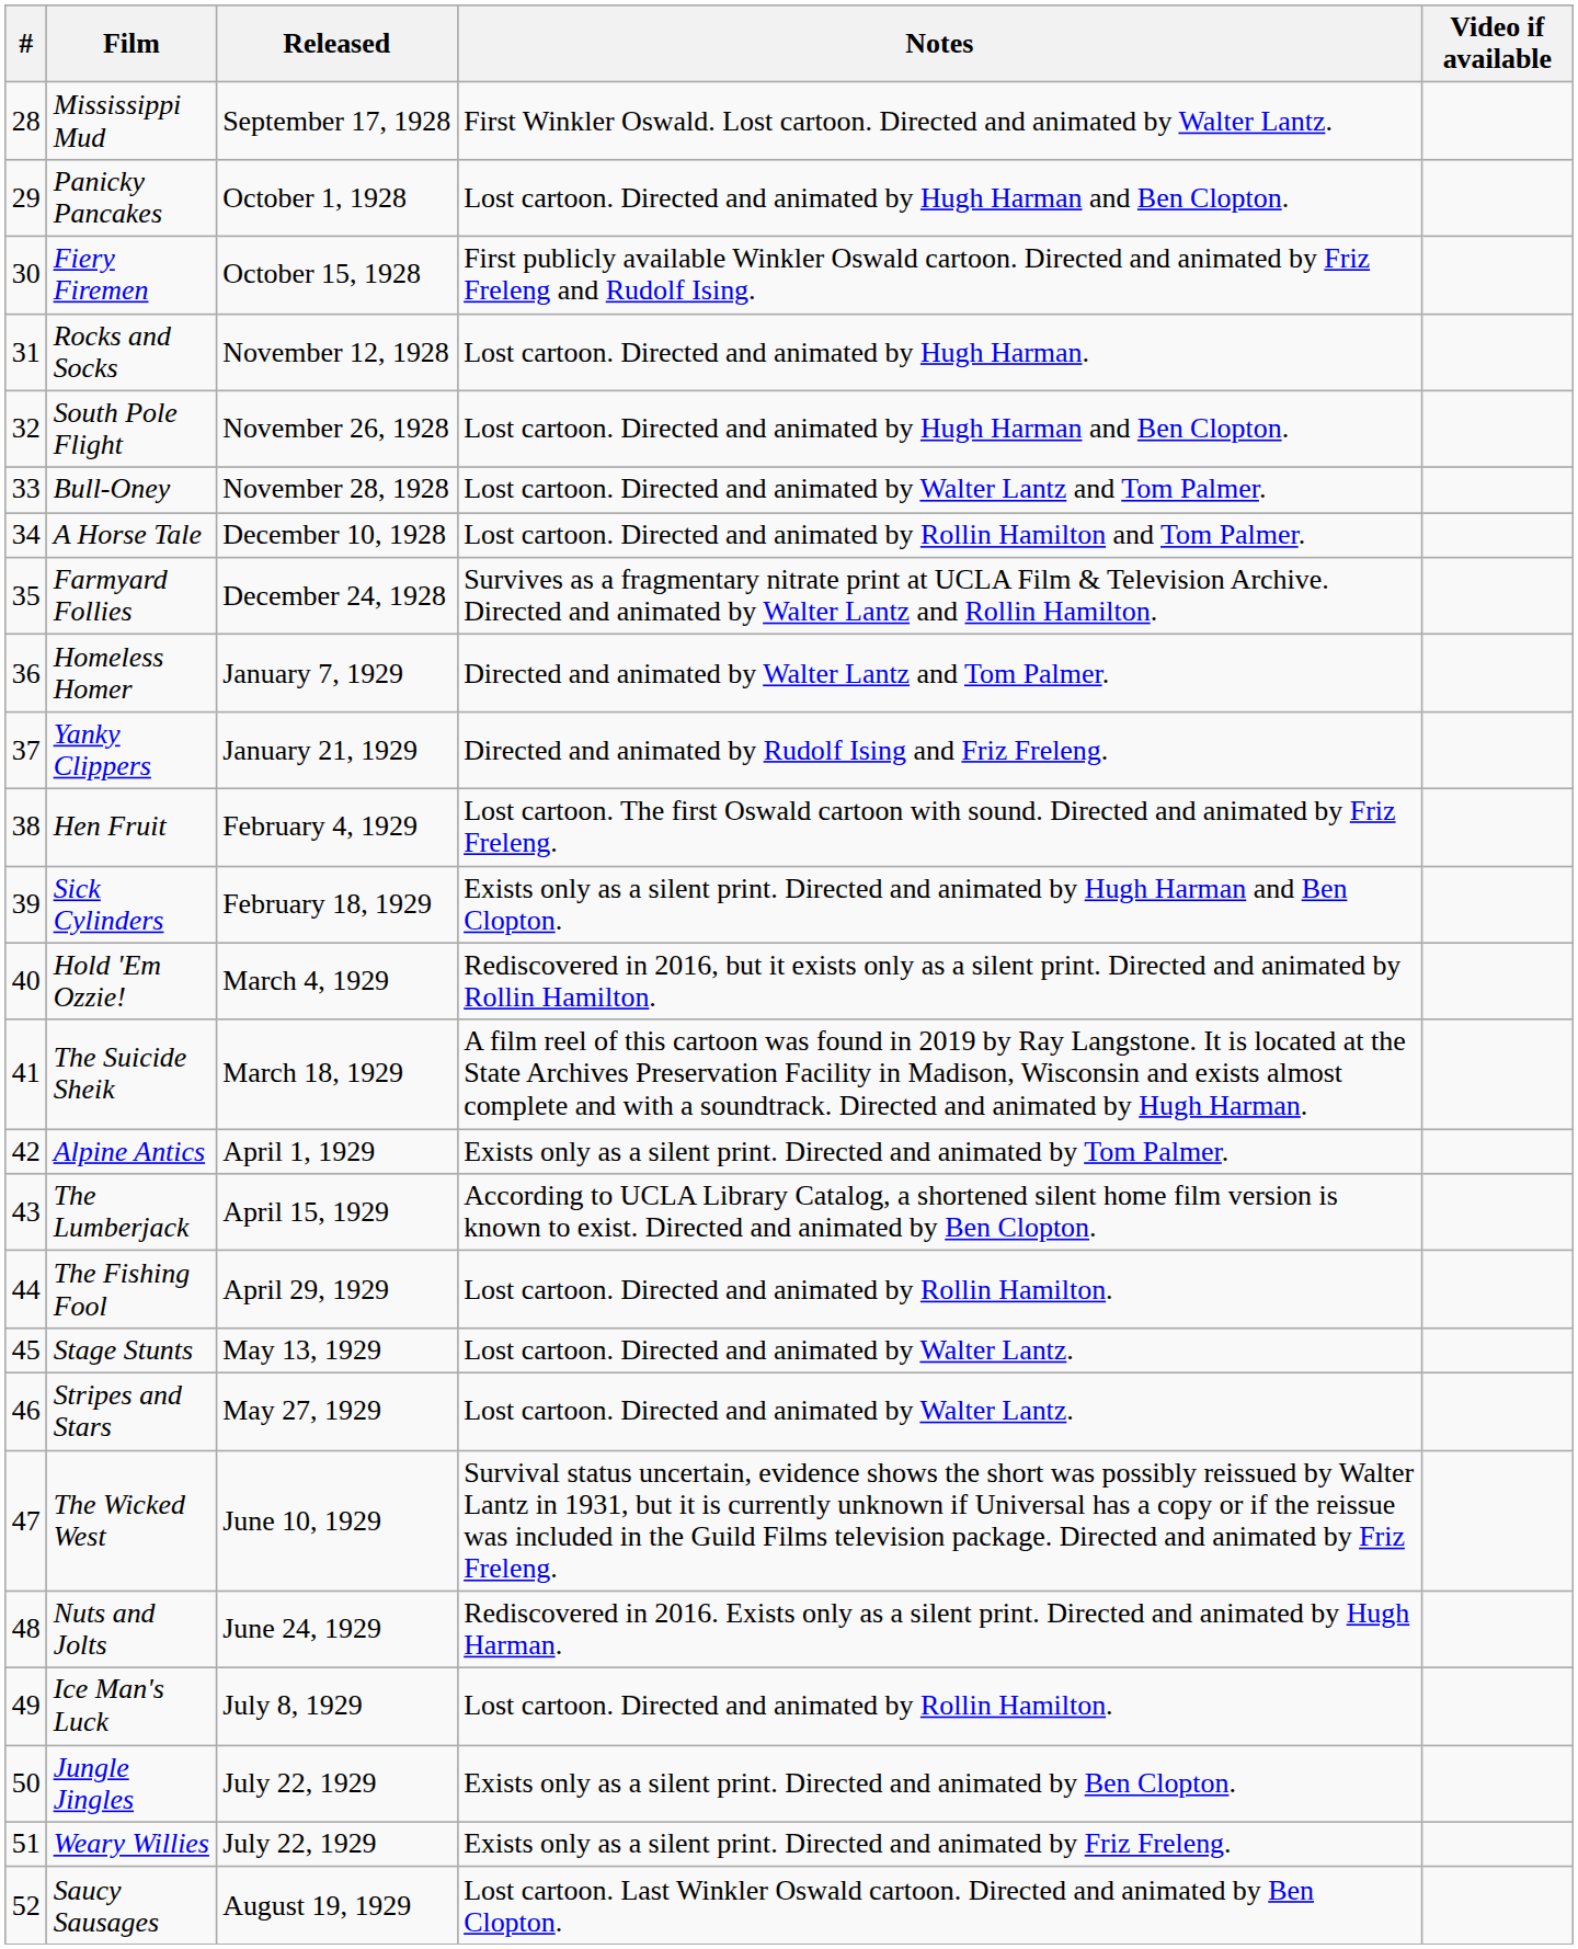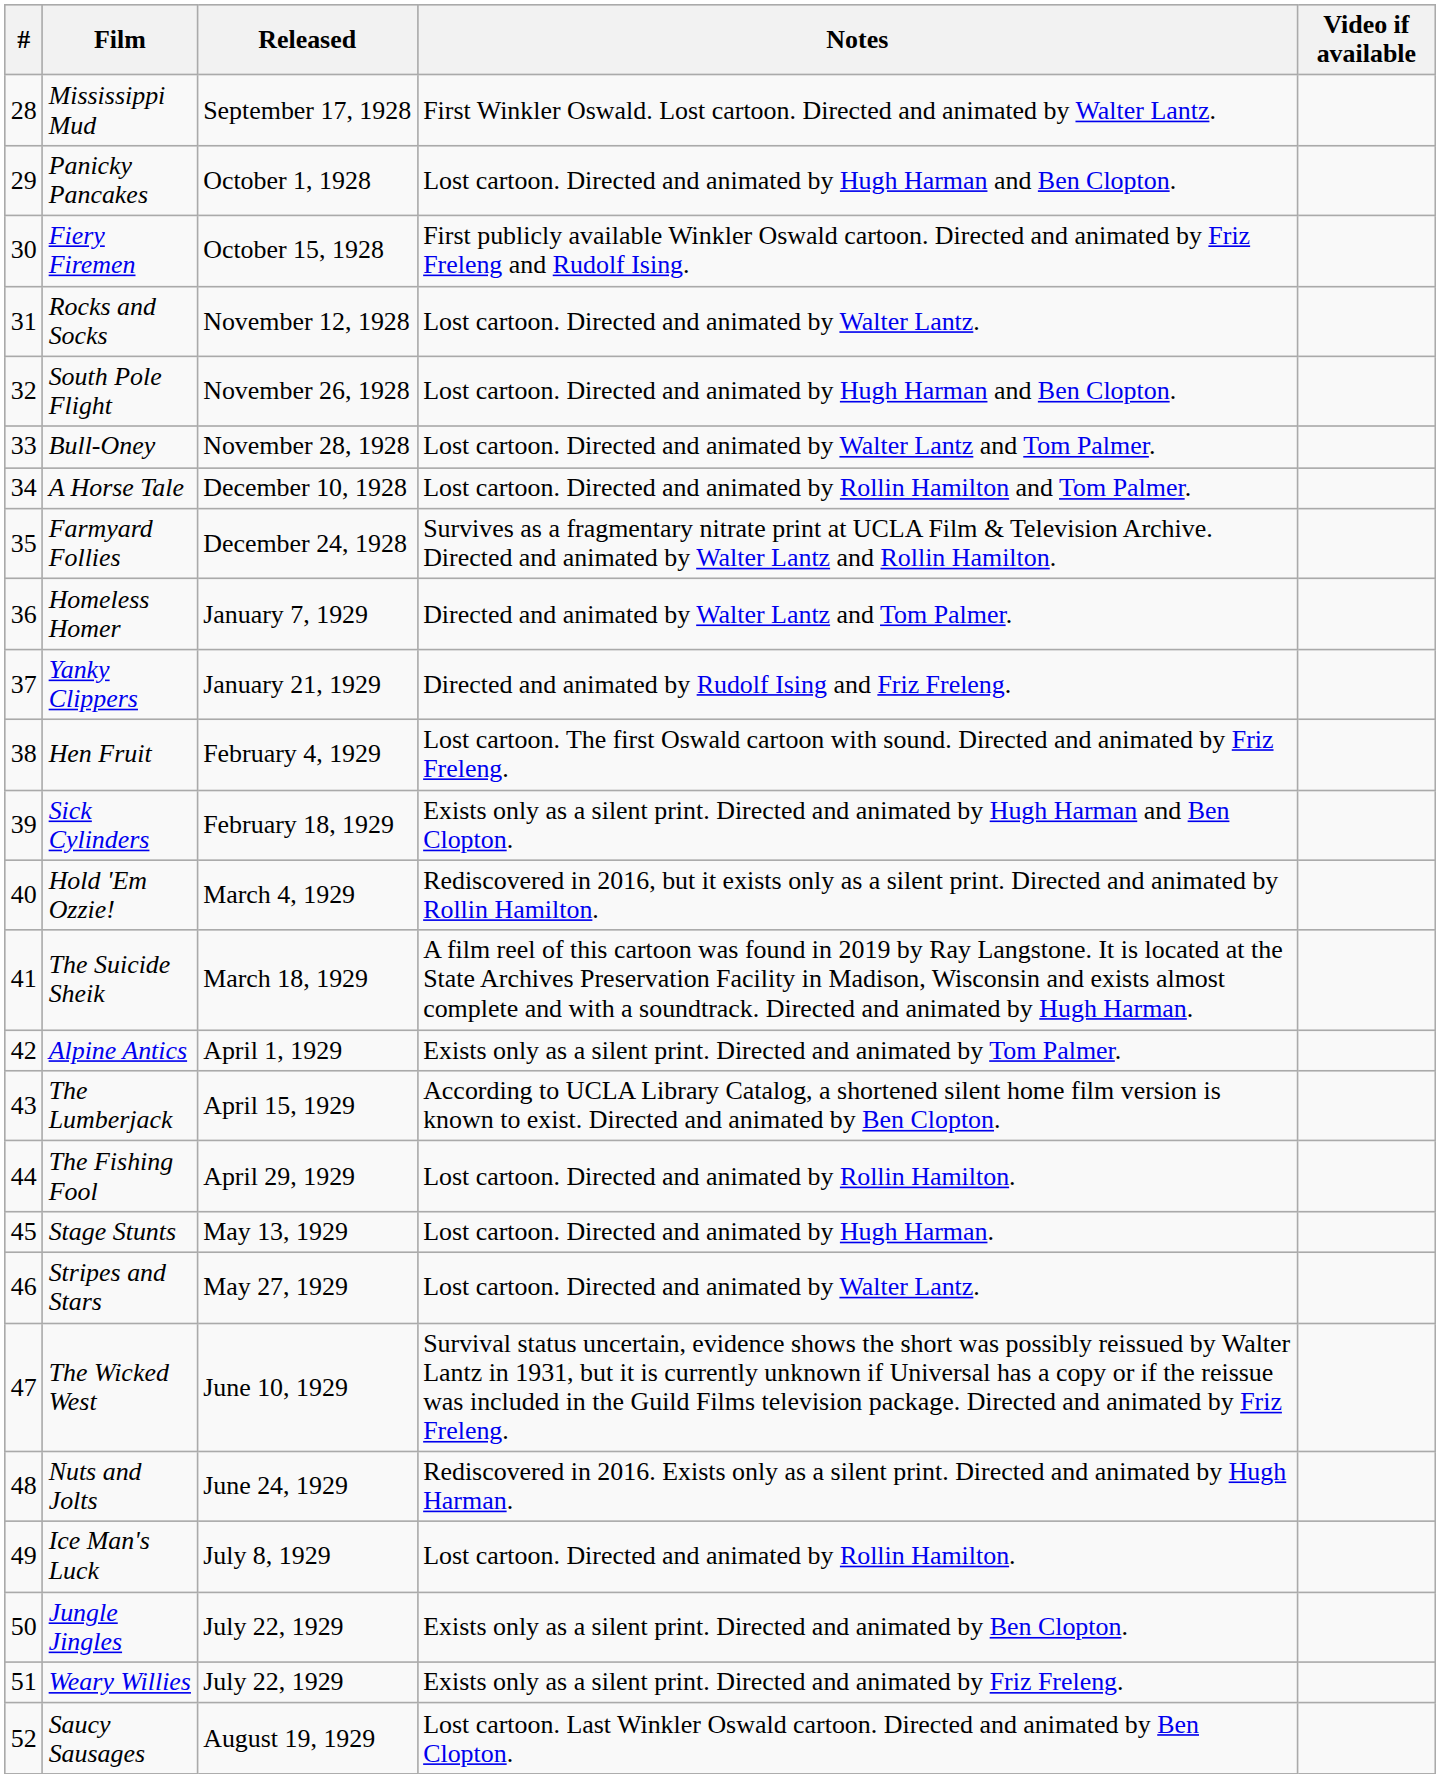 <table class="sortable wikitable" style="margin: 1em auto 1em auto">
 <tr>
 <th>#</th>
 <th>Film</th>
 <th>Released</th>
 <th>Notes</th>
 <th>Video if available</th>
 </tr>
 <tr>
 <td>28</td>
 <td><em>Mississippi Mud</em></td>
 <td style="white-space: nowrap;">September 17, 1928</td>
 <td>First Winkler Oswald. Lost cartoon. Directed and animated by <a href='#'>Walter Lantz</a>.</td>
 <td></td>
 </tr>
 <tr>
 <td>29</td>
 <td><em>Panicky Pancakes</em></td>
 <td>October 1, 1928</td>
 <td>Lost cartoon. Directed and animated by <a href='#'>Hugh Harman</a> and <a href='#'>Ben Clopton</a>.</td>
 <td></td>
 </tr>
 <tr>
 <td>30</td>
 <td><em><a href='#'>Fiery Firemen</a></em></td>
 <td>October 15, 1928</td>
 <td>First publicly available Winkler Oswald cartoon. Directed and animated by <a href='#'>Friz Freleng</a> and <a href='#'>Rudolf Ising</a>.</td>
 <td></td>
 </tr>
 <tr>
 <td>31</td>
 <td><em>Rocks and Socks</em></td>
 <td>November 12, 1928</td>
-<td>Lost cartoon. Directed and animated by <a href='#'>Hugh Harman</a>.</td>
+<td>Lost cartoon. Directed and animated by <a href='#'>Walter Lantz</a>.</td>
 <td></td>
 </tr>
 <tr>
 <td>32</td>
 <td><em>South Pole Flight</em></td>
 <td>November 26, 1928</td>
 <td>Lost cartoon. Directed and animated by <a href='#'>Hugh Harman</a> and <a href='#'>Ben Clopton</a>.</td>
 <td></td>
 </tr>
 <tr>
 <td>33</td>
 <td><em>Bull-Oney</em></td>
 <td>November 28, 1928</td>
 <td>Lost cartoon. Directed and animated by <a href='#'>Walter Lantz</a> and <a href='#'>Tom Palmer</a>.</td>
 <td></td>
 </tr>
 <tr>
 <td>34</td>
 <td><em>A Horse Tale</em></td>
 <td>December 10, 1928</td>
 <td>Lost cartoon. Directed and animated by <a href='#'>Rollin Hamilton</a> and <a href='#'>Tom Palmer</a>.</td>
 <td></td>
 </tr>
 <tr>
 <td>35</td>
 <td><em>Farmyard Follies</em></td>
 <td style="white-space: nowrap;">December 24, 1928</td>
 <td>Survives as a fragmentary nitrate print at UCLA Film & Television Archive. Directed and animated by <a href='#'>Walter Lantz</a> and <a href='#'>Rollin Hamilton</a>.</td>
 <td></td>
 </tr>
 <tr>
 <td>36</td>
 <td><em>Homeless Homer</em></td>
 <td>January 7, 1929</td>
 <td>Directed and animated by <a href='#'>Walter Lantz</a> and <a href='#'>Tom Palmer</a>.</td>
 <td></td>
 </tr>
 <tr>
 <td>37</td>
 <td><em><a href='#'>Yanky Clippers</a></em></td>
 <td>January 21, 1929</td>
 <td>Directed and animated by <a href='#'>Rudolf Ising</a> and <a href='#'>Friz Freleng</a>.</td>
 <td></td>
 </tr>
 <tr>
 <td>38</td>
 <td><em>Hen Fruit</em></td>
 <td>February 4, 1929</td>
 <td>Lost cartoon. The first Oswald cartoon with sound. Directed and animated by <a href='#'>Friz Freleng</a>.</td>
 <td></td>
 </tr>
 <tr>
 <td>39</td>
 <td><em><a href='#'>Sick Cylinders</a></em></td>
 <td>February 18, 1929</td>
 <td>Exists only as a silent print. Directed and animated by <a href='#'>Hugh Harman</a> and <a href='#'>Ben Clopton</a>.</td>
 <td></td>
 </tr>
 <tr>
 <td>40</td>
 <td><em>Hold 'Em Ozzie!</em></td>
 <td>March 4, 1929</td>
 <td>Rediscovered in 2016, but it exists only as a silent print. Directed and animated by <a href='#'>Rollin Hamilton</a>.</td>
 <td></td>
 </tr>
 <tr>
 <td>41</td>
 <td><em>The Suicide Sheik</em></td>
 <td>March 18, 1929</td>
 <td>A film reel of this cartoon was found in 2019 by Ray Langstone. It is located at the State Archives Preservation Facility in Madison, Wisconsin and exists almost complete and with a soundtrack. Directed and animated by <a href='#'>Hugh Harman</a>.</td>
 <td></td>
 </tr>
 <tr>
 <td>42</td>
 <td><em><a href='#'>Alpine Antics</a></em></td>
 <td>April 1, 1929</td>
 <td>Exists only as a silent print. Directed and animated by <a href='#'>Tom Palmer</a>.</td>
 <td></td>
 </tr>
 <tr>
 <td>43</td>
 <td><em>The Lumberjack</em></td>
 <td>April 15, 1929</td>
 <td>According to UCLA Library Catalog, a shortened silent home film version is known to exist. Directed and animated by <a href='#'>Ben Clopton</a>.</td>
 <td></td>
 </tr>
 <tr>
 <td>44</td>
 <td><em>The Fishing Fool</em></td>
 <td>April 29, 1929</td>
 <td>Lost cartoon. Directed and animated by <a href='#'>Rollin Hamilton</a>.</td>
 <td></td>
 </tr>
 <tr>
 <td>45</td>
 <td><em>Stage Stunts</em></td>
 <td>May 13, 1929</td>
-<td>Lost cartoon. Directed and animated by <a href='#'>Walter Lantz</a>.</td>
+<td>Lost cartoon. Directed and animated by <a href='#'>Hugh Harman</a>.</td>
 <td></td>
 </tr>
 <tr>
 <td>46</td>
 <td><em>Stripes and Stars</em></td>
 <td>May 27, 1929</td>
 <td>Lost cartoon. Directed and animated by <a href='#'>Walter Lantz</a>.</td>
 <td></td>
 </tr>
 <tr>
 <td>47</td>
 <td><em>The Wicked West</em></td>
 <td>June 10, 1929</td>
 <td>Survival status uncertain, evidence shows the short was possibly reissued by Walter Lantz in 1931, but it is currently unknown if Universal has a copy or if the reissue was included in the Guild Films television package. Directed and animated by <a href='#'>Friz Freleng</a>.</td>
 <td></td>
 </tr>
 <tr>
 <td>48</td>
 <td><em>Nuts and Jolts</em></td>
 <td>June 24, 1929</td>
 <td>Rediscovered in 2016. Exists only as a silent print. Directed and animated by <a href='#'>Hugh Harman</a>.</td>
 <td></td>
 </tr>
 <tr>
 <td>49</td>
 <td><em>Ice Man's Luck</em></td>
 <td>July 8, 1929</td>
 <td>Lost cartoon. Directed and animated by <a href='#'>Rollin Hamilton</a>.</td>
 <td></td>
 </tr>
 <tr>
 <td>50</td>
 <td><em><a href='#'>Jungle Jingles</a></em></td>
 <td>July 22, 1929</td>
 <td>Exists only as a silent print. Directed and animated by <a href='#'>Ben Clopton</a>.</td>
 <td></td>
 </tr>
 <tr>
 <td>51</td>
 <td><em><a href='#'>Weary Willies</a></em></td>
 <td>July 22, 1929</td>
 <td>Exists only as a silent print. Directed and animated by <a href='#'>Friz Freleng</a>.</td>
 <td></td>
 </tr>
 <tr>
 <td>52</td>
 <td><em>Saucy Sausages</em></td>
 <td>August 19, 1929</td>
 <td>Lost cartoon. Last Winkler Oswald cartoon. Directed and animated by <a href='#'>Ben Clopton</a>.</td>
 <td></td>
 </tr>
 </table>
